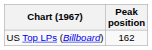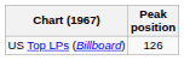 <table class="wikitable sortable">
 <tr>
 <th>Chart (1967)</th>
 <th>Peak<br>position</th>
 </tr>
 <tr>
 <td>US <a href='#'>Top LPs</a> (<em><a href='#'>Billboard</a></em>)</td>
-<td align="center">162</td>
+<td align="center">126</td>
 </tr>
 </table>
